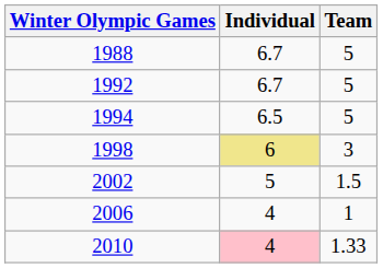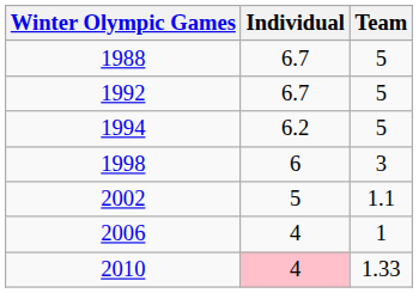 <table class="wikitable">
 <tr>
 <th><a href='#'>Winter Olympic Games</a></th>
 <th>Individual</th>
 <th>Team</th>
 </tr>
 <tr>
 <td align="center"><a href='#'>1988</a></td>
 <td align="center">6.7</td>
 <td align="center">5</td>
 </tr>
 <tr>
 <td align="center"><a href='#'>1992</a></td>
 <td align="center">6.7</td>
 <td align="center">5</td>
 </tr>
 <tr>
 <td align="center"><a href='#'>1994</a></td>
-<td align="center">6.5</td>
+<td align="center">6.2</td>
 <td align="center">5</td>
 </tr>
 <tr>
 <td align="center"><a href='#'>1998</a></td>
-<td align="center" style="background: khaki;">6</td>
+<td align="center">6</td>
 <td align="center">3</td>
 </tr>
 <tr>
 <td align="center"><a href='#'>2002</a></td>
 <td align="center">5</td>
-<td align="center">1.5</td>
+<td align="center">1.1</td>
 </tr>
 <tr>
 <td align="center"><a href='#'>2006</a></td>
 <td align="center">4</td>
 <td align="center">1</td>
 </tr>
 <tr>
 <td align="center"><a href='#'>2010</a></td>
 <td align="center" style="background: pink;">4</td>
 <td align="center">1.33</td>
 </tr>
 </table>
